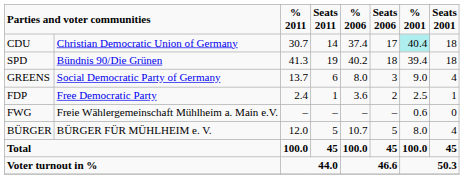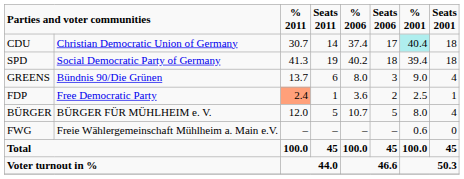 <table class="wikitable">
 <tr --  class="hintergrundfarbe5">
 <td colspan="2"><strong>Parties and voter communities</strong></td>
 <td align="center"><strong>%<br>2011</strong></td>
 <td align="center"><strong>Seats<br>2011</strong></td>
 <td align="center"><strong>%<br>2006</strong></td>
 <td align="center"><strong>Seats<br>2006</strong></td>
 <td align="center"><strong>%<br>2001</strong></td>
 <td align="center"><strong>Seats<br>2001</strong></td>
 </tr>
 <tr --->
 <td>CDU</td>
 <td><a href='#'>Christian Democratic Union of Germany</a></td>
 <td align="right">30.7</td>
 <td align="right">14</td>
 <td align="right">37.4</td>
 <td align="right">17</td>
 <td align="right" style="background: paleturquoise;">40.4</td>
 <td align="right">18</td>
 </tr>
 <tr --->
 <td>SPD</td>
-<td><a href='#'>Bündnis 90/Die Grünen</a></td>
+<td><a href='#'>Social Democratic Party of Germany</a></td>
 <td align="right">41.3</td>
 <td align="right">19</td>
 <td align="right">40.2</td>
 <td align="right">18</td>
 <td align="right">39.4</td>
 <td align="right">18</td>
 </tr>
 <tr --->
 <td>GREENS</td>
-<td><a href='#'>Social Democratic Party of Germany</a></td>
+<td><a href='#'>Bündnis 90/Die Grünen</a></td>
 <td align="right">13.7</td>
 <td align="right">6</td>
 <td align="right">8.0</td>
 <td align="right">3</td>
 <td align="right">9.0</td>
 <td align="right">4</td>
 </tr>
 <tr --->
 <td>FDP</td>
 <td><a href='#'>Free Democratic Party</a></td>
-<td align="right">2.4</td>
+<td align="right" style="background: lightsalmon;">2.4</td>
 <td align="right">1</td>
 <td align="right">3.6</td>
 <td align="right">2</td>
 <td align="right">2.5</td>
 <td align="right">1</td>
+</tr>
+<tr --->
+<td>BÜRGER</td>
+<td>BÜRGER FÜR MÜHLHEIM e. V.</td>
+<td align="right">12.0</td>
+<td align="right">5</td>
+<td align="right">10.7</td>
+<td align="right">5</td>
+<td align="right">8.0</td>
+<td align="right">4</td>
 </tr>
 <tr --->
 <td>FWG</td>
 <td>Freie Wählergemeinschaft Mühlheim a. Main e.V.</td>
 <td align="right">–</td>
 <td align="right">–</td>
 <td align="right">–</td>
 <td align="right">–</td>
 <td align="right">0.6</td>
 <td align="right">0</td>
-</tr>
-<tr --->
-<td>BÜRGER</td>
-<td>BÜRGER FÜR MÜHLHEIM e. V.</td>
-<td align="right">12.0</td>
-<td align="right">5</td>
-<td align="right">10.7</td>
-<td align="right">5</td>
-<td align="right">8.0</td>
-<td align="right">4</td>
 </tr>
 <tr -- class="hintergrundfarbe5">
 <td colspan="2"><strong>Total</strong></td>
 <td align="right"><strong>100.0</strong></td>
 <td align="right"><strong>45</strong></td>
 <td align="right"><strong>100.0</strong></td>
 <td align="right"><strong>45</strong></td>
 <td align="right"><strong>100.0</strong></td>
 <td align="right"><strong>45</strong></td>
 </tr>
 <tr -- class="hintergrundfarbe5">
 <td colspan="2"><strong>Voter turnout in %</strong></td>
 <td colspan="2" align="right"><strong>44.0</strong></td>
 <td colspan="2" align="right"><strong>46.6</strong></td>
 <td colspan="2" align="right"><strong>50.3</strong></td>
 </tr>
 <tr --->
 </tr>
 </table>
